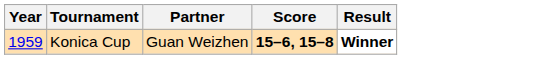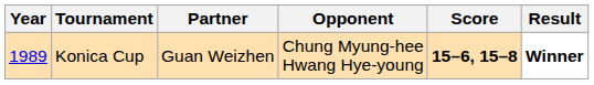 <table class="sortable wikitable" style="font-size: 90%;">
 <tr>
 <th>Year</th>
 <th>Tournament</th>
 <th>Partner</th>
+<th>Opponent</th>
 <th>Score</th>
 <th>Result</th>
 </tr>
 <tr style="background:#FFE0AF">
-<td align="center"><a href='#'>1959</a></td>
+<td align="center"><a href='#'>1989</a></td>
 <td align="left">Konica Cup</td>
 <td align="left"> Guan Weizhen</td>
+<td align="left"> Chung Myung-hee<br>  Hwang Hye-young</td>
 <td align="left"><strong>15–6, 15–8</strong></td>
 <td style="text-align:left; background:white"> <strong>Winner</strong></td>
 </tr>
 </table>
